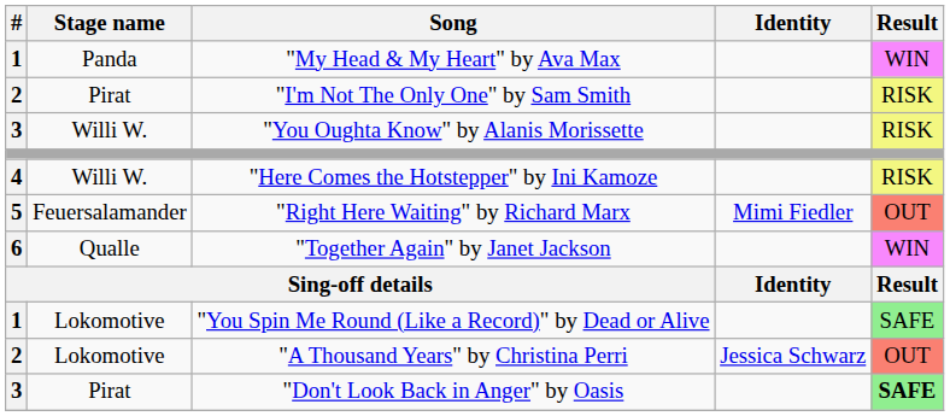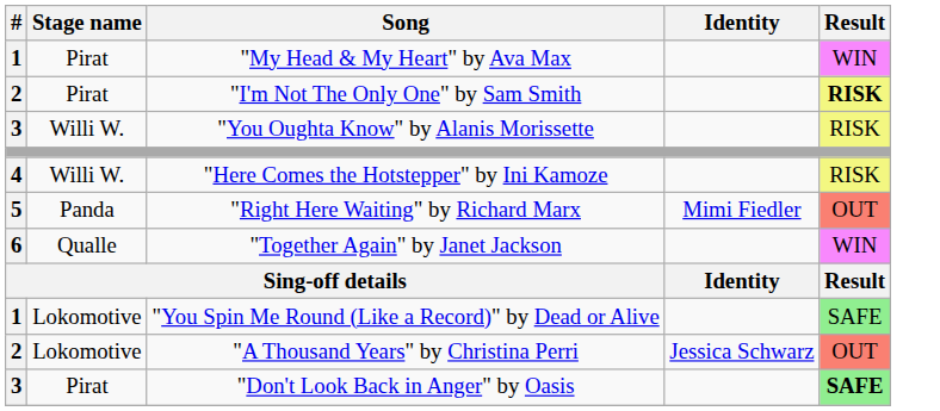 <table class="wikitable plainrowheaders" style="text-align: center;">
 <tr>
 <th>#</th>
 <th>Stage name</th>
 <th>Song</th>
 <th>Identity</th>
 <th>Result</th>
 </tr>
 <tr>
 <th>1</th>
-<td>Panda</td>
+<td>Pirat</td>
 <td>"<a href='#'>My Head & My Heart</a>" by <a href='#'>Ava Max</a></td>
 <td></td>
 <td bgcolor="F888FD">WIN</td>
 </tr>
 <tr>
 <th>2</th>
 <td>Pirat</td>
 <td>"<a href='#'>I'm Not The Only One</a>" by <a href='#'>Sam Smith</a></td>
 <td></td>
-<td bgcolor="F3F781">RISK</td>
+<td bgcolor="F3F781"><strong>RISK</strong></td>
 </tr>
 <tr>
 <th>3</th>
 <td>Willi W.</td>
 <td>"<a href='#'>You Oughta Know</a>" by <a href='#'>Alanis Morissette</a></td>
 <td></td>
 <td bgcolor="F3F781">RISK</td>
 </tr>
 <tr>
 <td colspan="5" style="background:darkgray"></td>
 </tr>
 <tr>
 <th>4</th>
 <td>Willi W.</td>
 <td>"<a href='#'>Here Comes the Hotstepper</a>" by <a href='#'>Ini Kamoze</a></td>
 <td></td>
 <td bgcolor="F3F781">RISK</td>
 </tr>
 <tr>
 <th>5</th>
-<td>Feuersalamander</td>
+<td>Panda</td>
 <td>"<a href='#'>Right Here Waiting</a>" by <a href='#'>Richard Marx</a></td>
 <td><a href='#'>Mimi Fiedler</a></td>
 <td bgcolor=salmon>OUT</td>
 </tr>
 <tr>
 <th>6</th>
 <td>Qualle</td>
 <td>"<a href='#'>Together Again</a>" by <a href='#'>Janet Jackson</a></td>
 <td></td>
 <td bgcolor="F888FD">WIN</td>
 </tr>
 <tr>
 <th colspan="3">Sing-off details</th>
 <th>Identity</th>
 <th>Result</th>
 </tr>
 <tr>
 <th>1</th>
 <td>Lokomotive</td>
 <td>"<a href='#'>You Spin Me Round (Like a Record)</a>" by <a href='#'>Dead or Alive</a></td>
 <td></td>
 <td bgcolor=lightgreen>SAFE</td>
 </tr>
 <tr>
 <th>2</th>
 <td>Lokomotive</td>
 <td>"<a href='#'>A Thousand Years</a>" by <a href='#'>Christina Perri</a></td>
 <td><a href='#'>Jessica Schwarz</a></td>
 <td bgcolor=salmon>OUT</td>
 </tr>
 <tr>
 <th>3</th>
 <td>Pirat</td>
 <td>"<a href='#'>Don't Look Back in Anger</a>" by <a href='#'>Oasis</a></td>
 <td></td>
 <td bgcolor=lightgreen><strong>SAFE</strong></td>
 </tr>
 <tr>
 </tr>
 </table>
